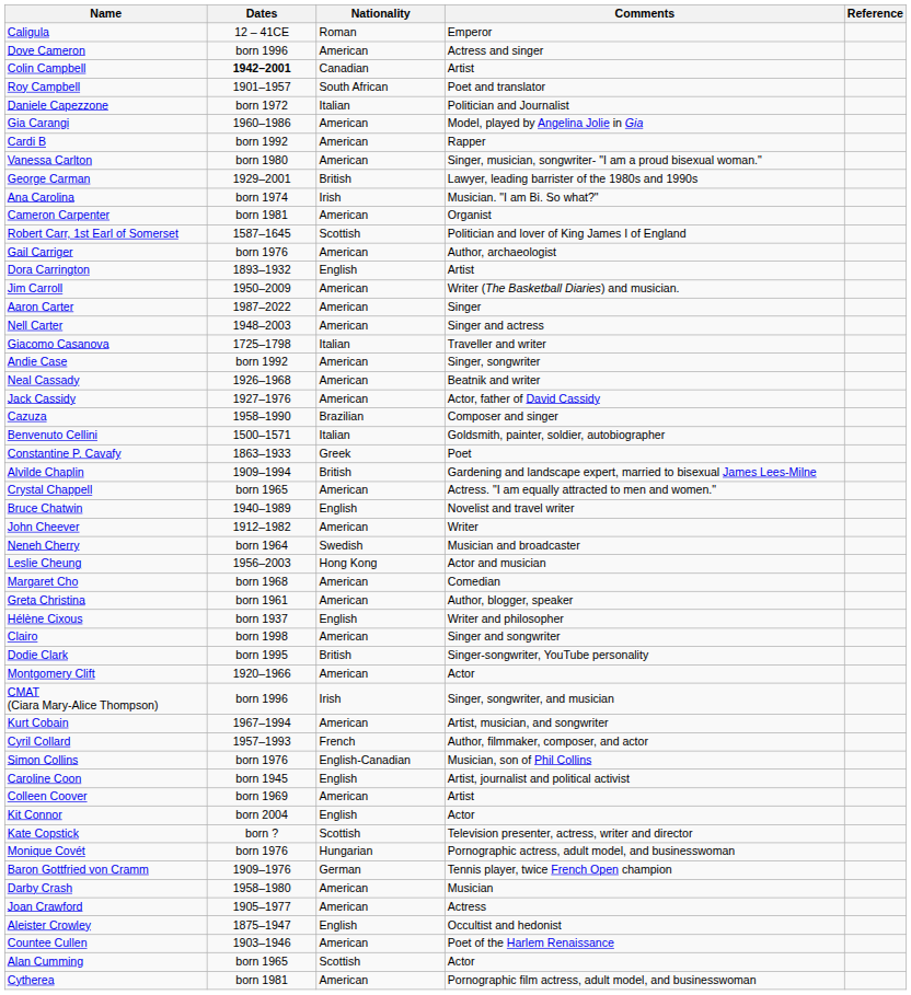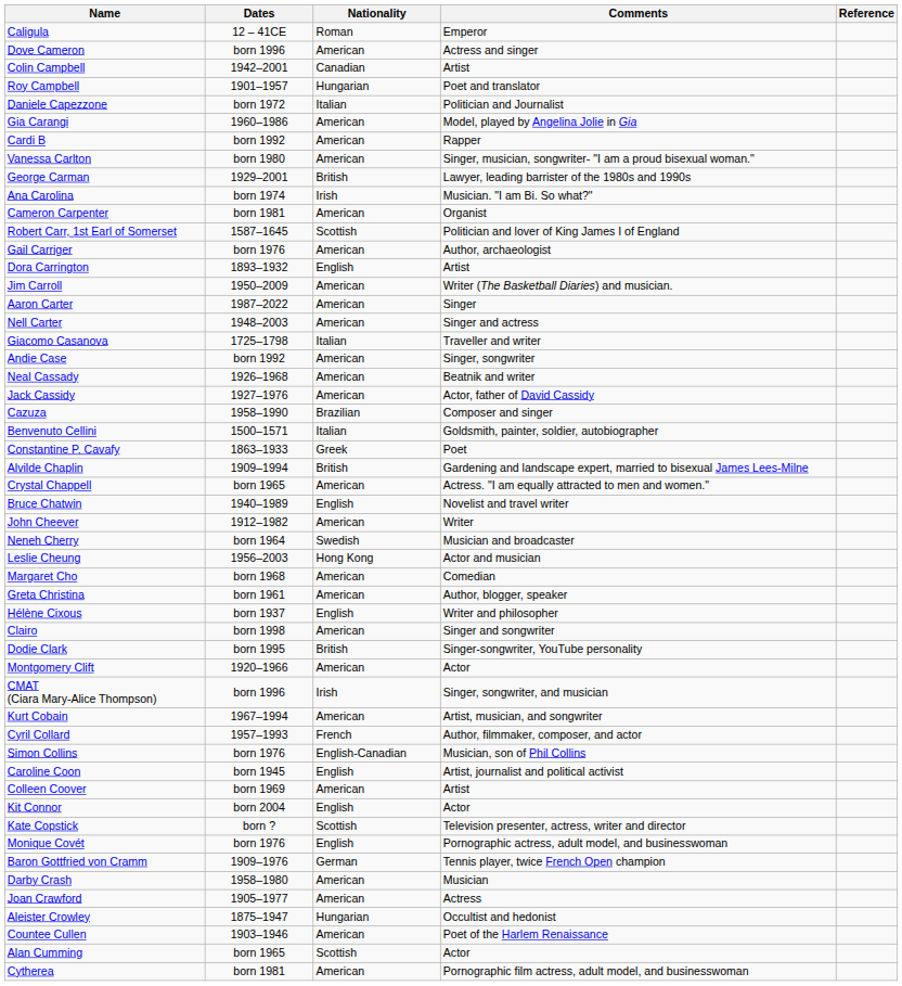 <table class="wikitable sortable plainrowheaders">
 <tr>
 <th style="width:24%;">Name</th>
 <th style="width:13%;">Dates</th>
 <th style="width:15%;">Nationality</th>
 <th style="width:50%;">Comments</th>
 <th style="width:3%;">Reference</th>
 </tr>
 <tr valign="top">
 <td><a href='#'>Caligula</a></td>
 <td align=center>12 – 41CE</td>
 <td>Roman</td>
 <td>Emperor</td>
 <td></td>
 </tr>
 <tr>
 <td><a href='#'>Dove Cameron</a></td>
 <td align=center>born 1996</td>
 <td>American</td>
 <td>Actress and singer</td>
 <td></td>
 </tr>
 <tr>
 <td><a href='#'>Colin Campbell</a></td>
-<td align=center><strong>1942–2001</strong></td>
+<td align=center>1942–2001</td>
 <td>Canadian</td>
 <td>Artist</td>
 <td></td>
 </tr>
 <tr>
 <td><a href='#'>Roy Campbell</a></td>
 <td align=center>1901–1957</td>
-<td>South African</td>
+<td>Hungarian</td>
 <td>Poet and translator</td>
 <td></td>
 </tr>
 <tr>
 <td><a href='#'>Daniele Capezzone</a></td>
 <td align=center>born 1972</td>
 <td>Italian</td>
 <td>Politician and Journalist</td>
 <td></td>
 </tr>
 <tr>
 <td><a href='#'>Gia Carangi</a></td>
 <td align=center>1960–1986</td>
 <td>American</td>
 <td>Model, played by <a href='#'>Angelina Jolie</a> in <em><a href='#'>Gia</a></em></td>
 <td></td>
 </tr>
 <tr>
 <td><a href='#'>Cardi B</a></td>
 <td align=center>born 1992</td>
 <td>American</td>
 <td>Rapper</td>
 <td></td>
 </tr>
 <tr>
 <td><a href='#'>Vanessa Carlton</a></td>
 <td align=center>born 1980</td>
 <td>American</td>
 <td>Singer, musician, songwriter- "I am a proud bisexual woman."</td>
 <td></td>
 </tr>
 <tr>
 <td><a href='#'>George Carman</a></td>
 <td align=center>1929–2001</td>
 <td>British</td>
 <td>Lawyer, leading barrister of the 1980s and 1990s</td>
 <td></td>
 </tr>
 <tr>
 <td><a href='#'>Ana Carolina</a></td>
 <td align=center>born 1974</td>
 <td>Irish</td>
 <td>Musician. "I am Bi. So what?"</td>
 <td></td>
 </tr>
 <tr>
 <td><a href='#'>Cameron Carpenter</a></td>
 <td align=center>born 1981</td>
 <td>American</td>
 <td>Organist</td>
 <td></td>
 </tr>
 <tr>
 <td><a href='#'>Robert Carr, 1st Earl of Somerset</a></td>
 <td align=center>1587–1645</td>
 <td>Scottish</td>
 <td>Politician and lover of King James I of England</td>
 <td></td>
 </tr>
 <tr>
 <td><a href='#'>Gail Carriger</a></td>
 <td align=center>born 1976</td>
 <td>American</td>
 <td>Author, archaeologist</td>
 <td></td>
 </tr>
 <tr>
 <td><a href='#'>Dora Carrington</a></td>
 <td align=center>1893–1932</td>
 <td>English</td>
 <td>Artist</td>
 <td></td>
 </tr>
 <tr>
 <td><a href='#'>Jim Carroll</a></td>
 <td align=center>1950–2009</td>
 <td>American</td>
 <td>Writer (<em>The Basketball Diaries</em>) and musician.</td>
 <td></td>
 </tr>
 <tr>
 <td><a href='#'>Aaron Carter</a></td>
 <td align=center>1987–2022</td>
 <td>American</td>
 <td>Singer</td>
 <td></td>
 </tr>
 <tr>
 <td><a href='#'>Nell Carter</a></td>
 <td align=center>1948–2003</td>
 <td>American</td>
 <td>Singer and actress</td>
 <td></td>
 </tr>
 <tr>
 <td><a href='#'>Giacomo Casanova</a></td>
 <td align=center>1725–1798</td>
 <td>Italian</td>
 <td>Traveller and writer</td>
 <td></td>
 </tr>
 <tr>
 <td><a href='#'>Andie Case</a></td>
 <td align=center>born 1992</td>
 <td>American</td>
 <td>Singer, songwriter</td>
 <td></td>
 </tr>
 <tr>
 <td><a href='#'>Neal Cassady</a></td>
 <td align=center>1926–1968</td>
 <td>American</td>
 <td>Beatnik and writer</td>
 <td></td>
 </tr>
 <tr>
 <td><a href='#'>Jack Cassidy</a></td>
 <td align=center>1927–1976</td>
 <td>American</td>
 <td>Actor, father of <a href='#'>David Cassidy</a></td>
 <td></td>
 </tr>
 <tr>
 <td><a href='#'>Cazuza</a></td>
 <td align=center>1958–1990</td>
 <td>Brazilian</td>
 <td>Composer and singer</td>
 <td></td>
 </tr>
 <tr>
 <td><a href='#'>Benvenuto Cellini</a></td>
 <td align=center>1500–1571</td>
 <td>Italian</td>
 <td>Goldsmith, painter, soldier, autobiographer</td>
 <td></td>
 </tr>
 <tr>
 <td><a href='#'>Constantine P. Cavafy</a></td>
 <td align=center>1863–1933</td>
 <td>Greek</td>
 <td>Poet</td>
 <td></td>
 </tr>
 <tr>
 <td><a href='#'>Alvilde Chaplin</a></td>
 <td align=center>1909–1994</td>
 <td>British</td>
 <td>Gardening and landscape expert, married to bisexual <a href='#'>James Lees-Milne</a></td>
 <td></td>
 </tr>
 <tr>
 <td><a href='#'>Crystal Chappell</a></td>
 <td align=center>born 1965</td>
 <td>American</td>
 <td>Actress. "I am equally attracted to men and women."</td>
 <td></td>
 </tr>
 <tr>
 <td><a href='#'>Bruce Chatwin</a></td>
 <td align=center>1940–1989</td>
 <td>English</td>
 <td>Novelist and travel writer</td>
 <td></td>
 </tr>
 <tr>
 <td><a href='#'>John Cheever</a></td>
 <td align=center>1912–1982</td>
 <td>American</td>
 <td>Writer</td>
 <td></td>
 </tr>
 <tr>
 <td><a href='#'>Neneh Cherry</a></td>
 <td align=center>born 1964</td>
 <td>Swedish</td>
 <td>Musician and broadcaster</td>
 <td></td>
 </tr>
 <tr>
 <td><a href='#'>Leslie Cheung</a></td>
 <td align=center>1956–2003</td>
 <td>Hong Kong</td>
 <td>Actor and musician</td>
 <td></td>
 </tr>
 <tr>
 <td><a href='#'>Margaret Cho</a></td>
 <td align=center>born 1968</td>
 <td>American</td>
 <td>Comedian</td>
 <td></td>
 </tr>
 <tr>
 <td><a href='#'>Greta Christina</a></td>
 <td align=center>born 1961</td>
 <td>American</td>
 <td>Author, blogger, speaker</td>
 <td></td>
 </tr>
 <tr>
 <td><a href='#'>Hélène Cixous</a></td>
 <td align=center>born 1937</td>
 <td>English</td>
 <td>Writer and philosopher</td>
 <td></td>
 </tr>
 <tr>
 <td><a href='#'>Clairo</a></td>
 <td align=center>born 1998</td>
 <td>American</td>
 <td>Singer and songwriter</td>
 <td></td>
 </tr>
 <tr>
 <td><a href='#'>Dodie Clark</a></td>
 <td align=center>born 1995</td>
 <td>British</td>
 <td>Singer-songwriter, YouTube personality</td>
 <td></td>
 </tr>
 <tr>
 <td><a href='#'>Montgomery Clift</a></td>
 <td align=center>1920–1966</td>
 <td>American</td>
 <td>Actor</td>
 <td></td>
 </tr>
 <tr>
 <td><a href='#'>CMAT</a> <br> (Ciara Mary-Alice Thompson)</td>
 <td align=center>born 1996</td>
 <td>Irish</td>
 <td>Singer, songwriter, and musician</td>
 <td></td>
 </tr>
 <tr>
 <td><a href='#'>Kurt Cobain</a></td>
 <td align=center>1967–1994</td>
 <td>American</td>
 <td>Artist, musician, and songwriter</td>
 <td></td>
 </tr>
 <tr>
 <td><a href='#'>Cyril Collard</a></td>
 <td align=center>1957–1993</td>
 <td>French</td>
 <td>Author, filmmaker, composer, and actor</td>
 <td></td>
 </tr>
 <tr>
 <td><a href='#'>Simon Collins</a></td>
 <td align=center>born 1976</td>
 <td>English-Canadian</td>
 <td>Musician, son of <a href='#'>Phil Collins</a></td>
 <td></td>
 </tr>
 <tr>
 <td><a href='#'>Caroline Coon</a></td>
 <td align=center>born 1945</td>
 <td>English</td>
 <td>Artist, journalist and political activist</td>
 <td></td>
 </tr>
 <tr>
 <td><a href='#'>Colleen Coover</a></td>
 <td align=center>born 1969</td>
 <td>American</td>
 <td>Artist</td>
 <td></td>
 </tr>
 <tr>
 <td><a href='#'>Kit Connor</a></td>
 <td align=center>born 2004</td>
 <td>English</td>
 <td>Actor</td>
 <td></td>
 </tr>
 <tr>
 <td><a href='#'>Kate Copstick</a></td>
 <td align=center>born ?</td>
 <td>Scottish</td>
 <td>Television presenter, actress, writer and director</td>
 <td></td>
 </tr>
 <tr>
 <td><a href='#'>Monique Covét</a></td>
 <td align=center>born 1976</td>
-<td>Hungarian</td>
+<td>English</td>
 <td>Pornographic actress, adult model, and businesswoman</td>
 <td></td>
 </tr>
 <tr>
 <td><a href='#'>Baron Gottfried von Cramm</a></td>
 <td align=center>1909–1976</td>
 <td>German</td>
 <td>Tennis player, twice <a href='#'>French Open</a> champion</td>
 <td></td>
 </tr>
 <tr>
 <td><a href='#'>Darby Crash</a></td>
 <td align=center>1958–1980</td>
 <td>American</td>
 <td>Musician</td>
 <td></td>
 </tr>
 <tr>
 <td><a href='#'>Joan Crawford</a></td>
 <td align=center>1905–1977</td>
 <td>American</td>
 <td>Actress</td>
 <td></td>
 </tr>
 <tr>
 <td><a href='#'>Aleister Crowley</a></td>
 <td align=center>1875–1947</td>
-<td>English</td>
+<td>Hungarian</td>
 <td>Occultist and hedonist</td>
 <td></td>
 </tr>
 <tr>
 <td><a href='#'>Countee Cullen</a></td>
 <td align=center>1903–1946</td>
 <td>American</td>
 <td>Poet of the <a href='#'>Harlem Renaissance</a></td>
 <td></td>
 </tr>
 <tr>
 <td><a href='#'>Alan Cumming</a></td>
 <td align=center>born 1965</td>
 <td>Scottish</td>
 <td>Actor</td>
 <td></td>
 </tr>
 <tr>
 <td><a href='#'>Cytherea</a></td>
 <td align=center>born 1981</td>
 <td>American</td>
 <td>Pornographic film actress, adult model, and businesswoman</td>
 <td></td>
 </tr>
 </table>
